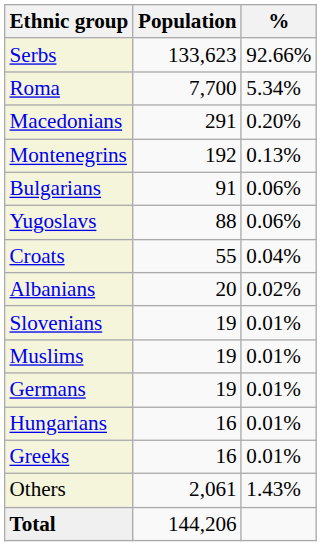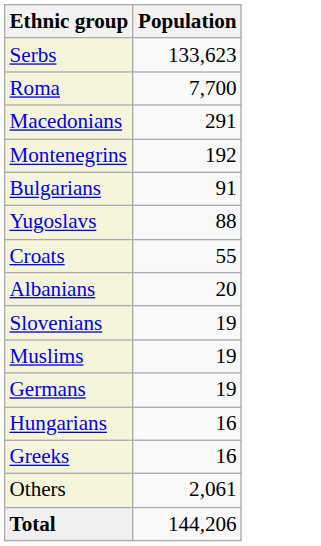 <table class="wikitable">
 <tr>
 <th>Ethnic group</th>
 <th>Population</th>
-<th>%</th>
 </tr>
 <tr>
 <td style="background:#F5F5DC;"><a href='#'>Serbs</a></td>
 <td align="right">133,623</td>
-<td>92.66%</td>
 </tr>
 <tr>
 <td style="background:#F5F5DC;"><a href='#'>Roma</a></td>
 <td align="right">7,700</td>
-<td>5.34%</td>
 </tr>
 <tr>
 <td style="background:#F5F5DC;"><a href='#'>Macedonians</a></td>
 <td align="right">291</td>
-<td>0.20%</td>
 </tr>
 <tr>
 <td style="background:#F5F5DC;"><a href='#'>Montenegrins</a></td>
 <td align="right">192</td>
-<td>0.13%</td>
 </tr>
 <tr>
 <td style="background:#F5F5DC;"><a href='#'>Bulgarians</a></td>
 <td align="right">91</td>
-<td>0.06%</td>
 </tr>
 <tr>
 <td style="background:#F5F5DC;"><a href='#'>Yugoslavs</a></td>
 <td align="right">88</td>
-<td>0.06%</td>
 </tr>
 <tr>
 <td style="background:#F5F5DC;"><a href='#'>Croats</a></td>
 <td align="right">55</td>
-<td>0.04%</td>
 </tr>
 <tr>
 <td style="background:#F5F5DC;"><a href='#'>Albanians</a></td>
 <td align="right">20</td>
-<td>0.02%</td>
 </tr>
 <tr>
 <td style="background:#F5F5DC;"><a href='#'>Slovenians</a></td>
 <td align="right">19</td>
-<td>0.01%</td>
 </tr>
 <tr>
 <td style="background:#F5F5DC;"><a href='#'>Muslims</a></td>
 <td align="right">19</td>
-<td>0.01%</td>
 </tr>
 <tr>
 <td style="background:#F5F5DC;"><a href='#'>Germans</a></td>
 <td align="right">19</td>
-<td>0.01%</td>
 </tr>
 <tr>
 <td style="background:#F5F5DC;"><a href='#'>Hungarians</a></td>
 <td align="right">16</td>
-<td>0.01%</td>
 </tr>
 <tr>
 <td style="background:#F5F5DC;"><a href='#'>Greeks</a></td>
 <td align="right">16</td>
-<td>0.01%</td>
 </tr>
 <tr>
 <td style="background:#F5F5DC;">Others</td>
 <td align="right">2,061</td>
-<td>1.43%</td>
 </tr>
 <tr>
 <td style="background:#F0F0F0;"><strong>Total</strong></td>
 <td align="right">144,206</td>
-<td></td>
 </tr>
 </table>
